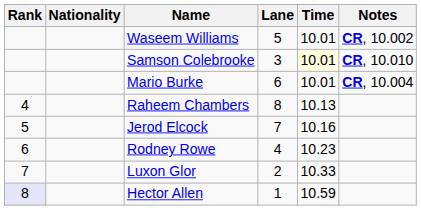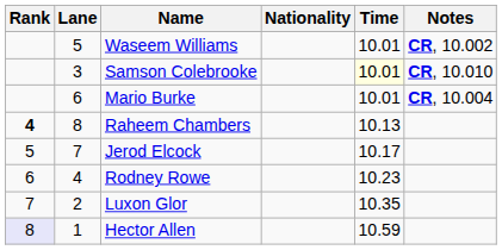 <table class="wikitable sortable" style="text-align:center">
 <tr>
 <th>Rank</th>
+<th>Lane</th>
+<th>Name</th>
 <th>Nationality</th>
-<th>Name</th>
-<th>Lane</th>
 <th>Time</th>
 <th>Notes</th>
 </tr>
 <tr>
 <td></td>
+<td>5</td>
+<td align=left><a href='#'>Waseem Williams</a></td>
 <td align=left></td>
-<td align=left><a href='#'>Waseem Williams</a></td>
-<td>5</td>
 <td>10.01</td>
 <td><strong><a href='#'>CR</a></strong>, 10.002</td>
 </tr>
 <tr>
 <td></td>
+<td>3</td>
+<td align=left><a href='#'>Samson Colebrooke</a></td>
 <td align=left></td>
-<td align=left><a href='#'>Samson Colebrooke</a></td>
-<td>3</td>
 <td style="background: lightyellow;">10.01</td>
 <td><strong><a href='#'>CR</a></strong>, 10.010</td>
 </tr>
 <tr>
 <td></td>
+<td>6</td>
+<td align=left><a href='#'>Mario Burke</a></td>
 <td align=left></td>
-<td align=left><a href='#'>Mario Burke</a></td>
-<td>6</td>
 <td>10.01</td>
 <td><strong><a href='#'>CR</a></strong>, 10.004</td>
 </tr>
 <tr>
-<td>4</td>
+<td><strong>4</strong></td>
+<td>8</td>
+<td align=left><a href='#'>Raheem Chambers</a></td>
 <td align=left></td>
-<td align=left><a href='#'>Raheem Chambers</a></td>
-<td>8</td>
 <td>10.13</td>
 <td></td>
 </tr>
 <tr>
 <td>5</td>
+<td>7</td>
+<td align=left><a href='#'>Jerod Elcock</a></td>
 <td align=left></td>
-<td align=left><a href='#'>Jerod Elcock</a></td>
-<td>7</td>
-<td>10.16</td>
+<td>10.17</td>
 <td></td>
 </tr>
 <tr>
 <td>6</td>
+<td>4</td>
+<td align=left><a href='#'>Rodney Rowe</a></td>
 <td align=left></td>
-<td align=left><a href='#'>Rodney Rowe</a></td>
-<td>4</td>
 <td>10.23</td>
 <td></td>
 </tr>
 <tr>
 <td>7</td>
+<td>2</td>
+<td align=left><a href='#'>Luxon Glor</a></td>
 <td align=left></td>
-<td align=left><a href='#'>Luxon Glor</a></td>
-<td>2</td>
-<td>10.33</td>
+<td>10.35</td>
 <td></td>
 </tr>
 <tr>
 <td style="background: lavender;">8</td>
+<td>1</td>
+<td align=left><a href='#'>Hector Allen</a></td>
 <td align=left></td>
-<td align=left><a href='#'>Hector Allen</a></td>
-<td>1</td>
 <td>10.59</td>
 <td></td>
 </tr>
 </table>
